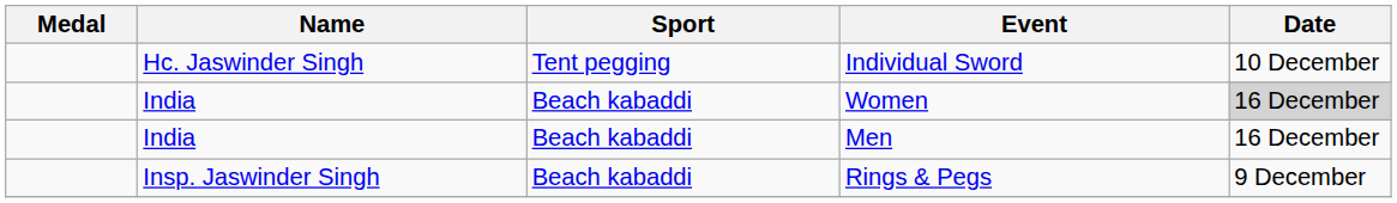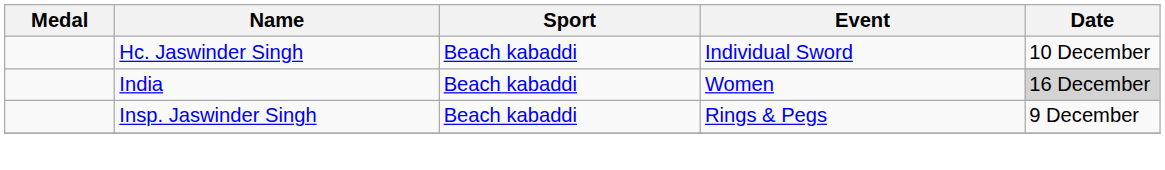 <table class="wikitable sortable" style="font-size:100%">
 <tr>
 <th width="80">Medal</th>
 <th width="250">Name</th>
 <th width="200">Sport</th>
 <th width="250">Event</th>
 <th width="100">Date</th>
 </tr>
 <tr>
 <td></td>
 <td><a href='#'>Hc. Jaswinder Singh</a></td>
-<td><a href='#'>Tent pegging</a></td>
+<td><a href='#'>Beach kabaddi</a></td>
 <td><a href='#'>Individual Sword</a></td>
 <td>10 December</td>
 </tr>
 <tr>
 <td></td>
 <td><a href='#'>India</a></td>
 <td><a href='#'>Beach kabaddi</a></td>
 <td><a href='#'>Women</a></td>
 <td style="background: lightgrey;">16 December</td>
 </tr>
 <tr>
 <td></td>
-<td><a href='#'>India</a></td>
-<td><a href='#'>Beach kabaddi</a></td>
-<td><a href='#'>Men</a></td>
-<td>16 December</td>
-</tr>
-<tr>
-<td></td>
 <td><a href='#'>Insp. Jaswinder Singh</a></td>
 <td><a href='#'>Beach kabaddi</a></td>
 <td><a href='#'>Rings & Pegs</a></td>
 <td>9 December</td>
 </tr>
 <tr>
 </tr>
 </table>
